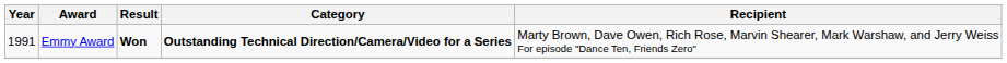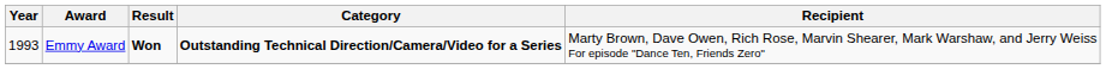 <table class="wikitable" style="font-size: 90%;">
 <tr>
 <th>Year</th>
 <th>Award</th>
 <th>Result</th>
 <th>Category</th>
 <th>Recipient</th>
 </tr>
 <tr>
-<td>1991</td>
+<td>1993</td>
 <td><a href='#'>Emmy Award</a></td>
 <td><strong>Won</strong></td>
 <td><strong>Outstanding Technical Direction/Camera/Video for a Series</strong></td>
 <td>Marty Brown, Dave Owen, Rich Rose, Marvin Shearer, Mark Warshaw, and Jerry Weiss<br><small>For episode "Dance Ten, Friends Zero"</small></td>
 </tr>
 <tr>
 </tr>
 </table>
